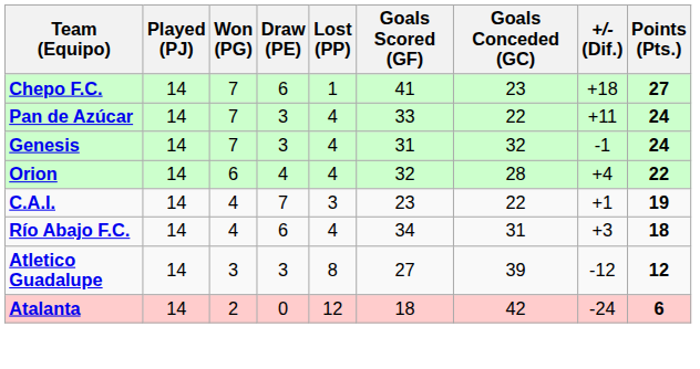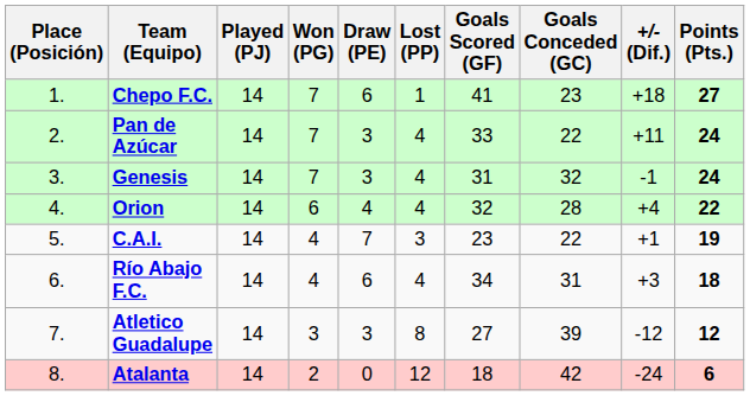 <table class="wikitable" style="text-align: center;">
 <tr>
+<th>Place<br>(Posición)</th>
 <th>Team<br> (Equipo)</th>
 <th>Played<br> (PJ)</th>
 <th>Won<br> (PG)</th>
 <th>Draw<br> (PE)</th>
 <th>Lost<br> (PP)</th>
 <th>Goals Scored<br>(GF)</th>
 <th>Goals Conceded<br>(GC)</th>
 <th><em>+/-</em><br>(Dif.)</th>
 <th><strong>Points</strong><br>(Pts.)</th>
 </tr>
 <tr bgcolor=#ccffcc>
+<td>1.</td>
 <td align="left"><strong><a href='#'>Chepo F.C.</a></strong></td>
 <td>14</td>
 <td>7</td>
 <td>6</td>
 <td>1</td>
 <td>41</td>
 <td>23</td>
 <td>+18</td>
 <td><strong>27</strong></td>
 </tr>
 <tr bgcolor=#ccffcc>
+<td>2.</td>
 <td align="left"><strong><a href='#'>Pan de Azúcar</a></strong></td>
 <td>14</td>
 <td>7</td>
 <td>3</td>
 <td>4</td>
 <td>33</td>
 <td>22</td>
 <td>+11</td>
 <td><strong>24</strong></td>
 </tr>
 <tr bgcolor=#ccffcc>
+<td>3.</td>
 <td align="left"><strong><a href='#'>Genesis</a></strong></td>
 <td>14</td>
 <td>7</td>
 <td>3</td>
 <td>4</td>
 <td>31</td>
 <td>32</td>
 <td>-1</td>
 <td><strong>24</strong></td>
 </tr>
 <tr bgcolor=#ccffcc>
+<td>4.</td>
 <td align="left"><strong><a href='#'>Orion</a></strong></td>
 <td>14</td>
 <td>6</td>
 <td>4</td>
 <td>4</td>
 <td>32</td>
 <td>28</td>
 <td>+4</td>
 <td><strong>22</strong></td>
 </tr>
 <tr>
+<td>5.</td>
 <td align="left"><strong><a href='#'>C.A.I.</a></strong></td>
 <td>14</td>
 <td>4</td>
 <td>7</td>
 <td>3</td>
 <td>23</td>
 <td>22</td>
 <td>+1</td>
 <td><strong>19</strong></td>
 </tr>
 <tr>
+<td>6.</td>
 <td align="left"><strong><a href='#'>Río Abajo F.C.</a></strong></td>
 <td>14</td>
 <td>4</td>
 <td>6</td>
 <td>4</td>
 <td>34</td>
 <td>31</td>
 <td>+3</td>
 <td><strong>18</strong></td>
 </tr>
 <tr>
+<td>7.</td>
 <td align="left"><strong><a href='#'>Atletico Guadalupe</a></strong></td>
 <td>14</td>
 <td>3</td>
 <td>3</td>
 <td>8</td>
 <td>27</td>
 <td>39</td>
 <td>-12</td>
 <td><strong>12</strong></td>
 </tr>
 <tr bgcolor=#FFCCCC>
+<td>8.</td>
 <td align="left"><strong><a href='#'>Atalanta</a></strong></td>
 <td>14</td>
 <td>2</td>
 <td>0</td>
 <td>12</td>
 <td>18</td>
 <td>42</td>
 <td>-24</td>
 <td><strong>6</strong></td>
 </tr>
 </table>
